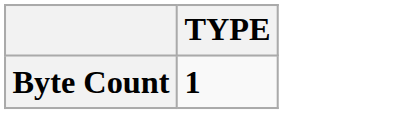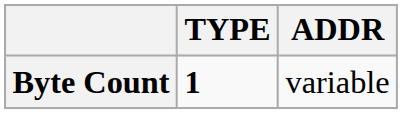 <table class=wikitable>
 <tr>
 <th></th>
 <th>TYPE</th>
+<th>ADDR</th>
 </tr>
 <tr>
 <th>Byte Count</th>
 <td><strong>1</strong></td>
+<td>variable</td>
 </tr>
 </table>
